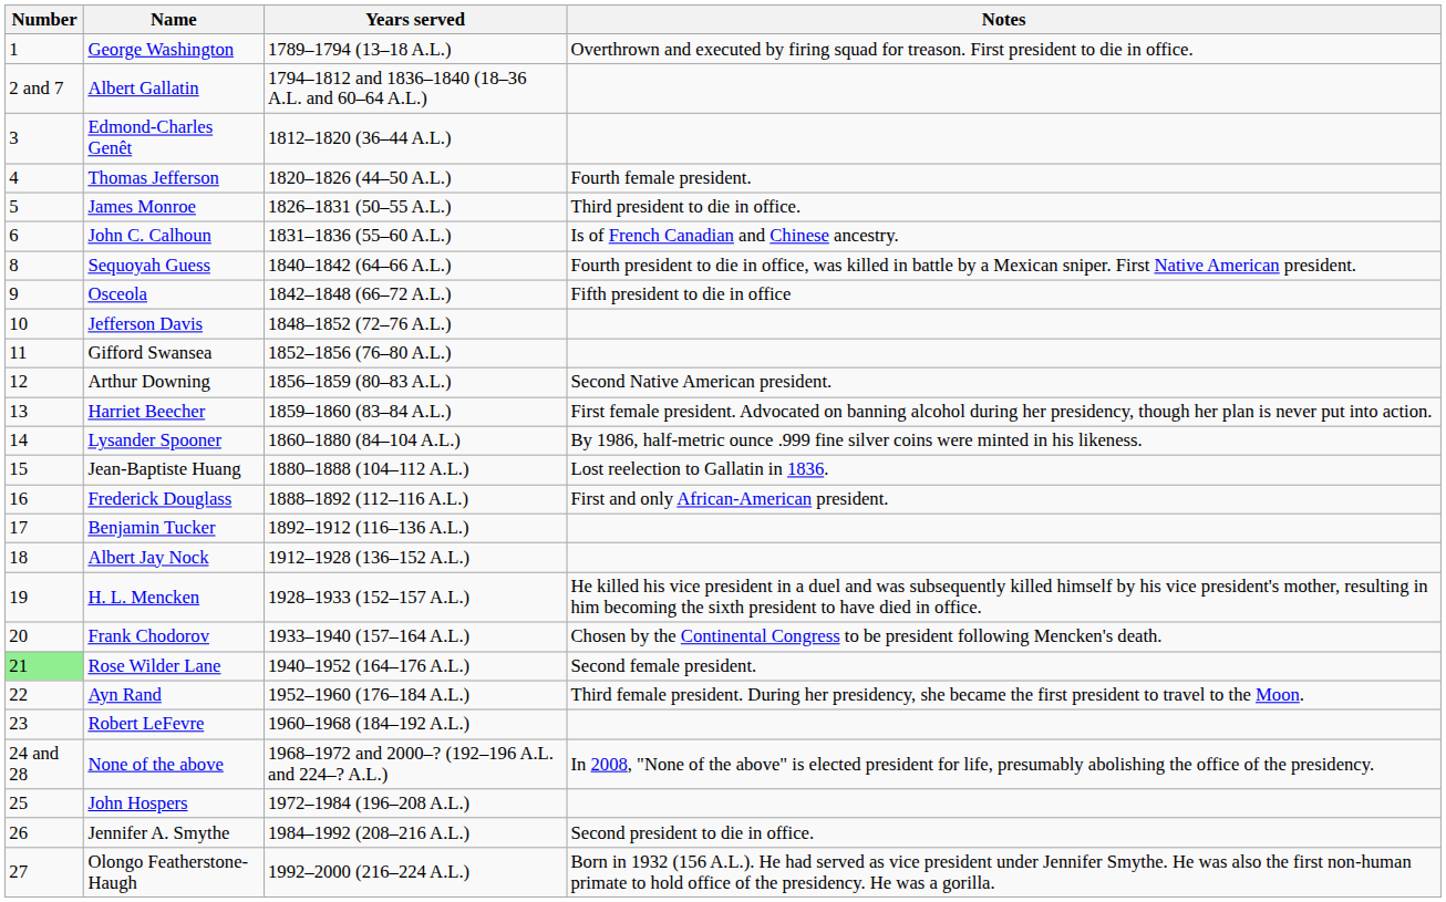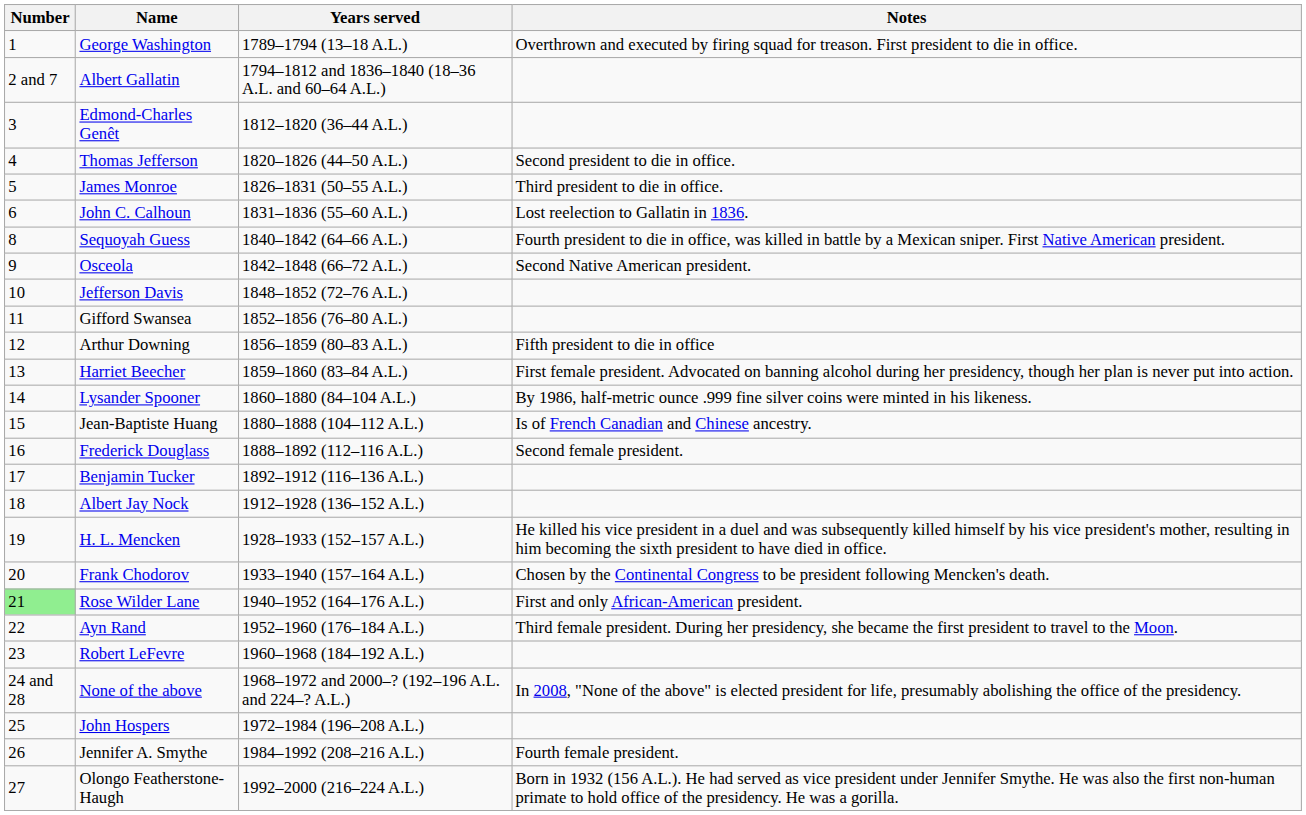 <table class="wikitable">
 <tr>
 <th>Number</th>
 <th>Name</th>
 <th>Years served</th>
 <th>Notes</th>
 </tr>
 <tr>
 <td>1</td>
 <td><a href='#'>George Washington</a></td>
 <td>1789–1794 (13–18 A.L.)</td>
 <td>Overthrown and executed by firing squad for treason. First president to die in office.</td>
 </tr>
 <tr>
 <td>2 and 7</td>
 <td><a href='#'>Albert Gallatin</a></td>
 <td>1794–1812 and 1836–1840 (18–36 A.L. and 60–64 A.L.)</td>
 <td></td>
 </tr>
 <tr>
 <td>3</td>
 <td><a href='#'>Edmond-Charles Genêt</a></td>
 <td>1812–1820 (36–44 A.L.)</td>
 <td></td>
 </tr>
 <tr>
 <td>4</td>
 <td><a href='#'>Thomas Jefferson</a></td>
 <td>1820–1826 (44–50 A.L.)</td>
-<td>Fourth female president.</td>
+<td>Second president to die in office.</td>
 </tr>
 <tr>
 <td>5</td>
 <td><a href='#'>James Monroe</a></td>
 <td>1826–1831 (50–55 A.L.)</td>
 <td>Third president to die in office.</td>
 </tr>
 <tr>
 <td>6</td>
 <td><a href='#'>John C. Calhoun</a></td>
 <td>1831–1836 (55–60 A.L.)</td>
-<td>Is of <a href='#'>French Canadian</a> and <a href='#'>Chinese</a> ancestry.</td>
+<td>Lost reelection to Gallatin in <a href='#'>1836</a>.</td>
 </tr>
 <tr>
 <td>8</td>
 <td><a href='#'>Sequoyah Guess</a></td>
 <td>1840–1842 (64–66 A.L.)</td>
 <td>Fourth president to die in office, was killed in battle by a Mexican sniper. First <a href='#'>Native American</a> president.</td>
 </tr>
 <tr>
 <td>9</td>
 <td><a href='#'>Osceola</a></td>
 <td>1842–1848 (66–72 A.L.)</td>
-<td>Fifth president to die in office</td>
+<td>Second Native American president.</td>
 </tr>
 <tr>
 <td>10</td>
 <td><a href='#'>Jefferson Davis</a></td>
 <td>1848–1852 (72–76 A.L.)</td>
 <td></td>
 </tr>
 <tr>
 <td>11</td>
 <td>Gifford Swansea</td>
 <td>1852–1856 (76–80 A.L.)</td>
 <td></td>
 </tr>
 <tr>
 <td>12</td>
 <td>Arthur Downing</td>
 <td>1856–1859 (80–83 A.L.)</td>
-<td>Second Native American president.</td>
+<td>Fifth president to die in office</td>
 </tr>
 <tr>
 <td>13</td>
 <td><a href='#'>Harriet Beecher</a></td>
 <td>1859–1860 (83–84 A.L.)</td>
 <td>First female president. Advocated on banning alcohol during her presidency, though her plan is never put into action.</td>
 </tr>
 <tr>
 <td>14</td>
 <td><a href='#'>Lysander Spooner</a></td>
 <td>1860–1880 (84–104 A.L.)</td>
 <td>By 1986, half-metric ounce .999 fine silver coins were minted in his likeness.</td>
 </tr>
 <tr>
 <td>15</td>
 <td>Jean-Baptiste Huang</td>
 <td>1880–1888 (104–112 A.L.)</td>
-<td>Lost reelection to Gallatin in <a href='#'>1836</a>.</td>
+<td>Is of <a href='#'>French Canadian</a> and <a href='#'>Chinese</a> ancestry.</td>
 </tr>
 <tr>
 <td>16</td>
 <td><a href='#'>Frederick Douglass</a></td>
 <td>1888–1892 (112–116 A.L.)</td>
-<td>First and only <a href='#'>African-American</a> president.</td>
+<td>Second female president.</td>
 </tr>
 <tr>
 <td>17</td>
 <td><a href='#'>Benjamin Tucker</a></td>
 <td>1892–1912 (116–136 A.L.)</td>
 <td></td>
 </tr>
 <tr>
 <td>18</td>
 <td><a href='#'>Albert Jay Nock</a></td>
 <td>1912–1928 (136–152 A.L.)</td>
 <td></td>
 </tr>
 <tr>
 <td>19</td>
 <td><a href='#'>H. L. Mencken</a></td>
 <td>1928–1933 (152–157 A.L.)</td>
 <td>He killed his vice president in a duel and was subsequently killed himself by his vice president's mother, resulting in him becoming the sixth president to have died in office.</td>
 </tr>
 <tr>
 <td>20</td>
 <td><a href='#'>Frank Chodorov</a></td>
 <td>1933–1940 (157–164 A.L.)</td>
 <td>Chosen by the <a href='#'>Continental Congress</a> to be president following Mencken's death.</td>
 </tr>
 <tr>
 <td style="background: lightgreen;">21</td>
 <td><a href='#'>Rose Wilder Lane</a></td>
 <td>1940–1952 (164–176 A.L.)</td>
-<td>Second female president.</td>
+<td>First and only <a href='#'>African-American</a> president.</td>
 </tr>
 <tr>
 <td>22</td>
 <td><a href='#'>Ayn Rand</a></td>
 <td>1952–1960 (176–184 A.L.)</td>
 <td>Third female president. During her presidency, she became the first president to travel to the <a href='#'>Moon</a>.</td>
 </tr>
 <tr>
 <td>23</td>
 <td><a href='#'>Robert LeFevre</a></td>
 <td>1960–1968 (184–192 A.L.)</td>
 <td></td>
 </tr>
 <tr>
 <td>24 and 28</td>
 <td><a href='#'>None of the above</a></td>
 <td>1968–1972 and 2000–? (192–196 A.L. and 224–? A.L.)</td>
 <td> In <a href='#'>2008</a>, "None of the above" is elected president for life, presumably abolishing the office of the presidency.</td>
 </tr>
 <tr>
 <td>25</td>
 <td><a href='#'>John Hospers</a></td>
 <td>1972–1984 (196–208 A.L.)</td>
 <td></td>
 </tr>
 <tr>
 <td>26</td>
 <td>Jennifer A. Smythe</td>
 <td>1984–1992 (208–216 A.L.)</td>
-<td>Second president to die in office.</td>
+<td>Fourth female president.</td>
 </tr>
 <tr>
 <td>27</td>
 <td>Olongo Featherstone-Haugh</td>
 <td>1992–2000 (216–224 A.L.)</td>
 <td>Born in 1932 (156 A.L.). He had served as vice president under Jennifer Smythe. He was also the first non-human primate to hold office of the presidency. He was a gorilla.</td>
 </tr>
 <tr>
 </tr>
 </table>
